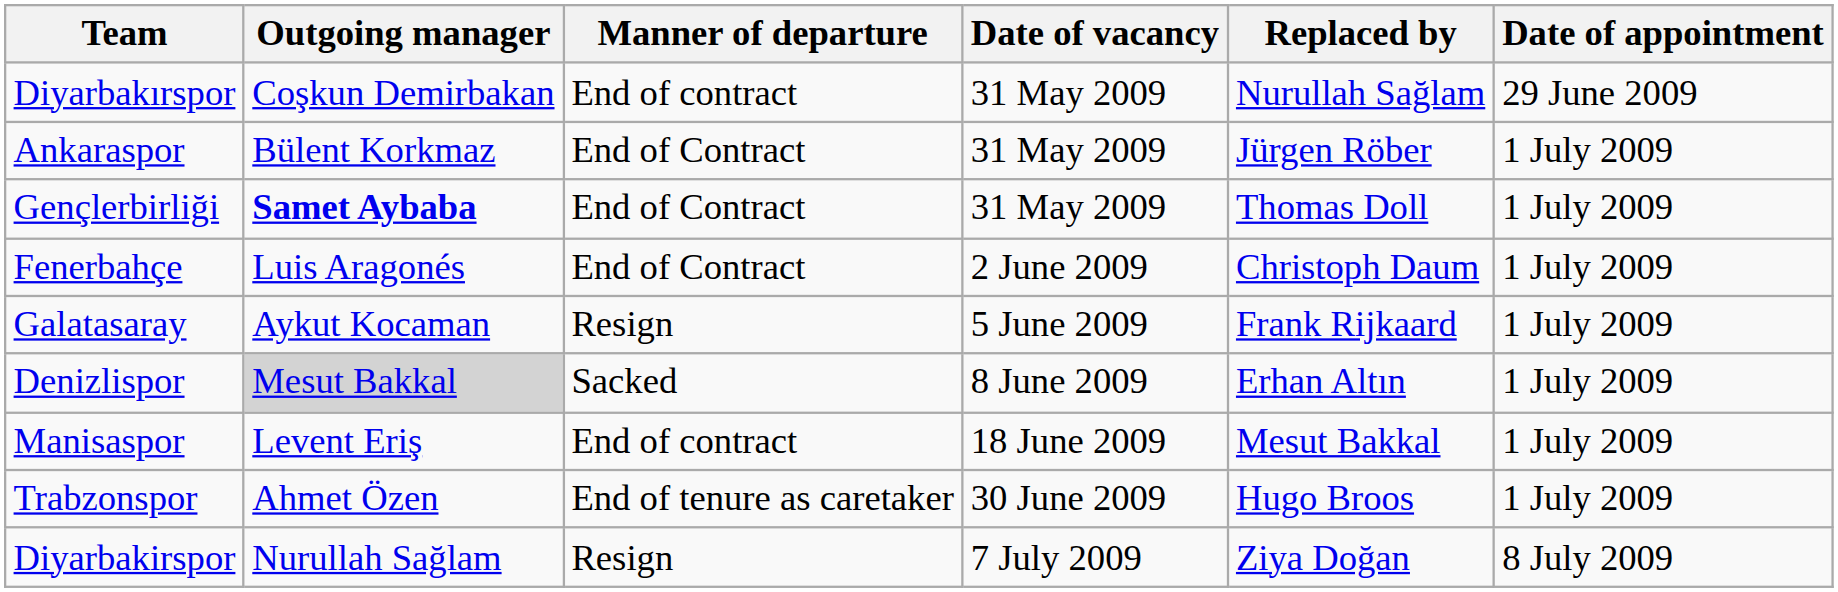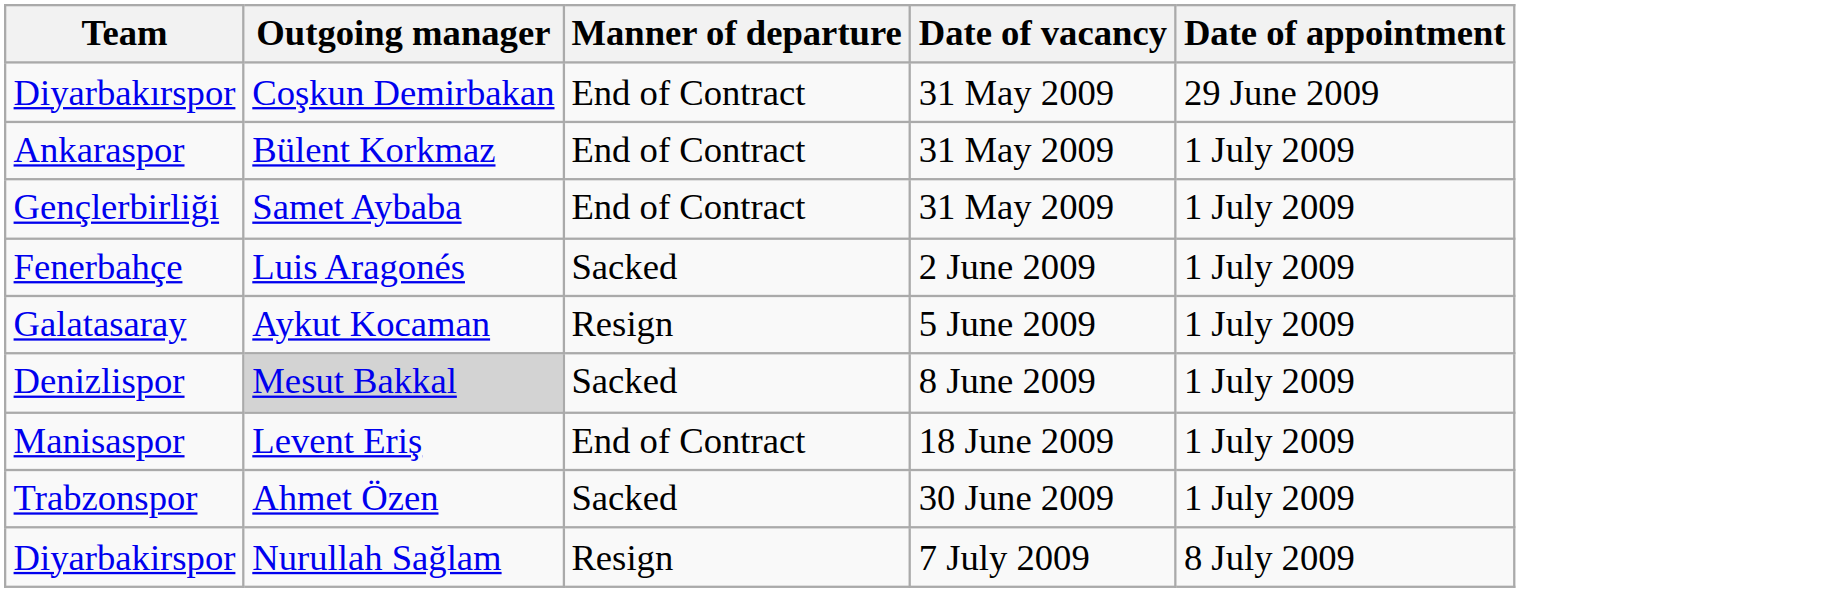 <table class="wikitable">
 <tr>
 <th>Team</th>
 <th>Outgoing manager</th>
 <th>Manner of departure</th>
 <th>Date of vacancy</th>
-<th>Replaced by</th>
 <th>Date of appointment</th>
 </tr>
 <tr>
 <td><a href='#'>Diyarbakırspor</a></td>
 <td> <a href='#'>Coşkun Demirbakan</a></td>
-<td>End of contract</td>
+<td>End of Contract</td>
 <td>31 May 2009</td>
-<td> <a href='#'>Nurullah Sağlam</a></td>
 <td>29 June 2009</td>
 </tr>
 <tr>
 <td><a href='#'>Ankaraspor</a></td>
 <td> <a href='#'>Bülent Korkmaz</a></td>
 <td>End of Contract</td>
 <td>31 May 2009</td>
-<td> <a href='#'>Jürgen Röber</a></td>
 <td>1 July 2009</td>
 </tr>
 <tr>
 <td><a href='#'>Gençlerbirliği</a></td>
-<td><strong> <a href='#'>Samet Aybaba</a></strong></td>
+<td> <a href='#'>Samet Aybaba</a></td>
 <td>End of Contract</td>
 <td>31 May 2009</td>
-<td> <a href='#'>Thomas Doll</a></td>
 <td>1 July 2009</td>
 </tr>
 <tr>
 <td><a href='#'>Fenerbahçe</a></td>
 <td> <a href='#'>Luis Aragonés</a></td>
-<td>End of Contract</td>
+<td>Sacked</td>
 <td>2 June 2009</td>
-<td> <a href='#'>Christoph Daum</a></td>
 <td>1 July 2009</td>
 </tr>
 <tr>
 <td><a href='#'>Galatasaray</a></td>
 <td> <a href='#'>Aykut Kocaman</a></td>
 <td>Resign</td>
 <td>5 June 2009</td>
-<td> <a href='#'>Frank Rijkaard</a></td>
 <td>1 July 2009</td>
 </tr>
 <tr>
 <td><a href='#'>Denizlispor</a></td>
 <td style="background: lightgrey;"> <a href='#'>Mesut Bakkal</a></td>
 <td>Sacked</td>
 <td>8 June 2009</td>
-<td> <a href='#'>Erhan Altın</a></td>
 <td>1 July 2009</td>
 </tr>
 <tr>
 <td><a href='#'>Manisaspor</a></td>
 <td> <a href='#'>Levent Eriş</a></td>
-<td>End of contract</td>
+<td>End of Contract</td>
 <td>18 June 2009</td>
-<td> <a href='#'>Mesut Bakkal</a></td>
 <td>1 July 2009</td>
 </tr>
 <tr>
 <td><a href='#'>Trabzonspor</a></td>
 <td> <a href='#'>Ahmet Özen</a></td>
-<td>End of tenure as caretaker</td>
+<td>Sacked</td>
 <td>30 June 2009</td>
-<td> <a href='#'>Hugo Broos</a></td>
 <td>1 July 2009</td>
 </tr>
 <tr>
 <td><a href='#'>Diyarbakirspor</a></td>
 <td> <a href='#'>Nurullah Sağlam</a></td>
 <td>Resign</td>
 <td>7 July 2009</td>
-<td> <a href='#'>Ziya Doğan</a></td>
 <td>8 July 2009</td>
 </tr>
 </table>
